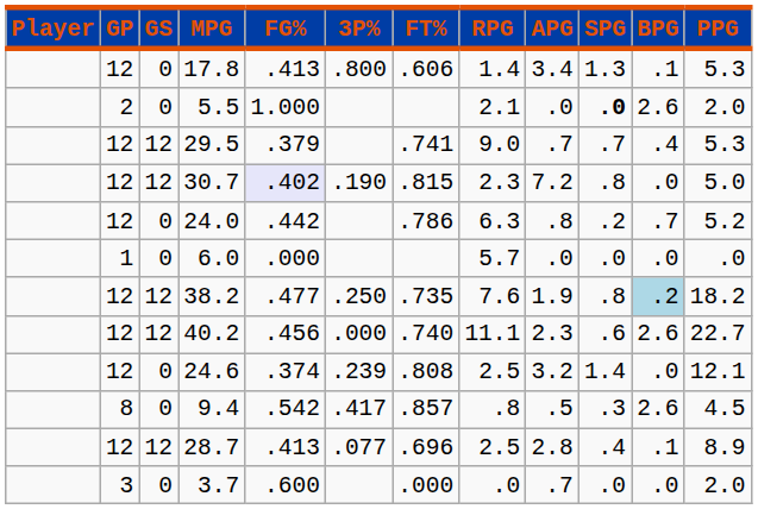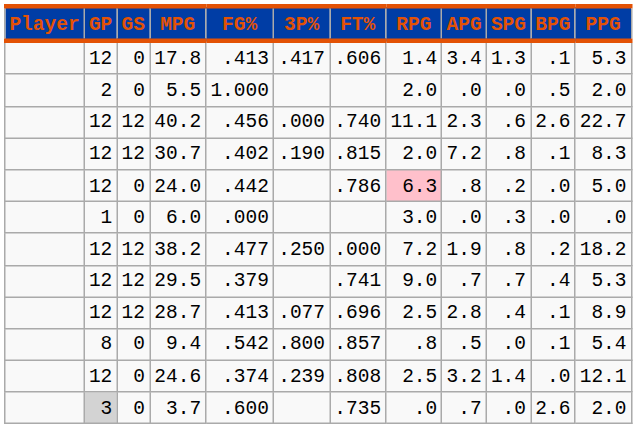 <table class="wikitable sortable" style="text-align:right;">
 <tr>
 <th style="background:#003DA5; color:#E35205; border-top:#E35205 3px solid; border-bottom:#E35205 3px solid;">Player</th>
 <th style="background:#003DA5; color:#E35205; border-top:#E35205 3px solid; border-bottom:#E35205 3px solid;">GP</th>
 <th style="background:#003DA5; color:#E35205; border-top:#E35205 3px solid; border-bottom:#E35205 3px solid;">GS</th>
 <th style="background:#003DA5; color:#E35205; border-top:#E35205 3px solid; border-bottom:#E35205 3px solid;">MPG</th>
 <th style="background:#003DA5; color:#E35205; border-top:#E35205 3px solid; border-bottom:#E35205 3px solid;">FG%</th>
 <th style="background:#003DA5; color:#E35205; border-top:#E35205 3px solid; border-bottom:#E35205 3px solid;">3P%</th>
 <th style="background:#003DA5; color:#E35205; border-top:#E35205 3px solid; border-bottom:#E35205 3px solid;">FT%</th>
 <th style="background:#003DA5; color:#E35205; border-top:#E35205 3px solid; border-bottom:#E35205 3px solid;">RPG</th>
 <th style="background:#003DA5; color:#E35205; border-top:#E35205 3px solid; border-bottom:#E35205 3px solid;">APG</th>
 <th style="background:#003DA5; color:#E35205; border-top:#E35205 3px solid; border-bottom:#E35205 3px solid;">SPG</th>
 <th style="background:#003DA5; color:#E35205; border-top:#E35205 3px solid; border-bottom:#E35205 3px solid;">BPG</th>
 <th style="background:#003DA5; color:#E35205; border-top:#E35205 3px solid; border-bottom:#E35205 3px solid;">PPG</th>
 </tr>
 <tr>
 <td style="text-align:left;"></td>
 <td>12</td>
 <td>0</td>
 <td>17.8</td>
 <td>.413</td>
-<td>.800</td>
+<td>.417</td>
 <td>.606</td>
 <td>1.4</td>
 <td>3.4</td>
 <td>1.3</td>
 <td>.1</td>
 <td>5.3</td>
 </tr>
 <tr>
 <td style="text-align:left;"></td>
 <td>2</td>
 <td>0</td>
 <td>5.5</td>
 <td>1.000</td>
 <td></td>
 <td></td>
-<td>2.1</td>
+<td>2.0</td>
 <td>.0</td>
-<td><strong>.0</strong></td>
+<td>.0</td>
+<td>.5</td>
+<td>2.0</td>
+</tr>
+<tr>
+<td style="text-align:left;"></td>
+<td>12</td>
+<td>12</td>
+<td>40.2</td>
+<td>.456</td>
+<td>.000</td>
+<td>.740</td>
+<td>11.1</td>
+<td>2.3</td>
+<td>.6</td>
 <td>2.6</td>
+<td>22.7</td>
+</tr>
+<tr>
+<td style="text-align:left;"></td>
+<td>12</td>
+<td>12</td>
+<td>30.7</td>
+<td>.402</td>
+<td>.190</td>
+<td>.815</td>
 <td>2.0</td>
+<td>7.2</td>
+<td>.8</td>
+<td>.1</td>
+<td>8.3</td>
+</tr>
+<tr>
+<td style="text-align:left;"></td>
+<td>12</td>
+<td>0</td>
+<td>24.0</td>
+<td>.442</td>
+<td></td>
+<td>.786</td>
+<td style="background: pink;">6.3</td>
+<td>.8</td>
+<td>.2</td>
+<td>.0</td>
+<td>5.0</td>
+</tr>
+<tr>
+<td style="text-align:left;"></td>
+<td>1</td>
+<td>0</td>
+<td>6.0</td>
+<td>.000</td>
+<td></td>
+<td></td>
+<td>3.0</td>
+<td>.0</td>
+<td>.3</td>
+<td>.0</td>
+<td>.0</td>
+</tr>
+<tr>
+<td style="text-align:left;"></td>
+<td>12</td>
+<td>12</td>
+<td>38.2</td>
+<td>.477</td>
+<td>.250</td>
+<td>.000</td>
+<td>7.2</td>
+<td>1.9</td>
+<td>.8</td>
+<td>.2</td>
+<td>18.2</td>
 </tr>
 <tr>
 <td style="text-align:left;"></td>
 <td>12</td>
 <td>12</td>
 <td>29.5</td>
 <td>.379</td>
 <td></td>
 <td>.741</td>
 <td>9.0</td>
 <td>.7</td>
 <td>.7</td>
 <td>.4</td>
 <td>5.3</td>
 </tr>
 <tr>
 <td style="text-align:left;"></td>
 <td>12</td>
 <td>12</td>
-<td>30.7</td>
-<td style="background: lavender;">.402</td>
-<td>.190</td>
-<td>.815</td>
-<td>2.3</td>
-<td>7.2</td>
-<td>.8</td>
-<td>.0</td>
-<td>5.0</td>
+<td>28.7</td>
+<td>.413</td>
+<td>.077</td>
+<td>.696</td>
+<td>2.5</td>
+<td>2.8</td>
+<td>.4</td>
+<td>.1</td>
+<td>8.9</td>
 </tr>
 <tr>
 <td style="text-align:left;"></td>
-<td>12</td>
+<td>8</td>
 <td>0</td>
-<td>24.0</td>
-<td>.442</td>
-<td></td>
-<td>.786</td>
-<td>6.3</td>
+<td>9.4</td>
+<td>.542</td>
+<td>.800</td>
+<td>.857</td>
 <td>.8</td>
-<td>.2</td>
-<td>.7</td>
-<td>5.2</td>
-</tr>
-<tr>
-<td style="text-align:left;"></td>
-<td>1</td>
-<td>0</td>
-<td>6.0</td>
-<td>.000</td>
-<td></td>
-<td></td>
-<td>5.7</td>
+<td>.5</td>
 <td>.0</td>
-<td>.0</td>
-<td>.0</td>
-<td>.0</td>
-</tr>
-<tr>
-<td style="text-align:left;"></td>
-<td>12</td>
-<td>12</td>
-<td>38.2</td>
-<td>.477</td>
-<td>.250</td>
-<td>.735</td>
-<td>7.6</td>
-<td>1.9</td>
-<td>.8</td>
-<td style="background: lightblue;">.2</td>
-<td>18.2</td>
-</tr>
-<tr>
-<td style="text-align:left;"></td>
-<td>12</td>
-<td>12</td>
-<td>40.2</td>
-<td>.456</td>
-<td>.000</td>
-<td>.740</td>
-<td>11.1</td>
-<td>2.3</td>
-<td>.6</td>
-<td>2.6</td>
-<td>22.7</td>
+<td>.1</td>
+<td>5.4</td>
 </tr>
 <tr>
 <td style="text-align:left;"></td>
 <td>12</td>
 <td>0</td>
 <td>24.6</td>
 <td>.374</td>
 <td>.239</td>
 <td>.808</td>
 <td>2.5</td>
 <td>3.2</td>
 <td>1.4</td>
 <td>.0</td>
 <td>12.1</td>
 </tr>
 <tr>
 <td style="text-align:left;"></td>
-<td>8</td>
-<td>0</td>
-<td>9.4</td>
-<td>.542</td>
-<td>.417</td>
-<td>.857</td>
-<td>.8</td>
-<td>.5</td>
-<td>.3</td>
-<td>2.6</td>
-<td>4.5</td>
-</tr>
-<tr>
-<td style="text-align:left;"></td>
-<td>12</td>
-<td>12</td>
-<td>28.7</td>
-<td>.413</td>
-<td>.077</td>
-<td>.696</td>
-<td>2.5</td>
-<td>2.8</td>
-<td>.4</td>
-<td>.1</td>
-<td>8.9</td>
-</tr>
-<tr>
-<td style="text-align:left;"></td>
-<td>3</td>
+<td style="background: lightgrey;">3</td>
 <td>0</td>
 <td>3.7</td>
 <td>.600</td>
 <td></td>
-<td>.000</td>
+<td>.735</td>
 <td>.0</td>
 <td>.7</td>
 <td>.0</td>
-<td>.0</td>
+<td>2.6</td>
 <td>2.0</td>
 </tr>
 </table>
